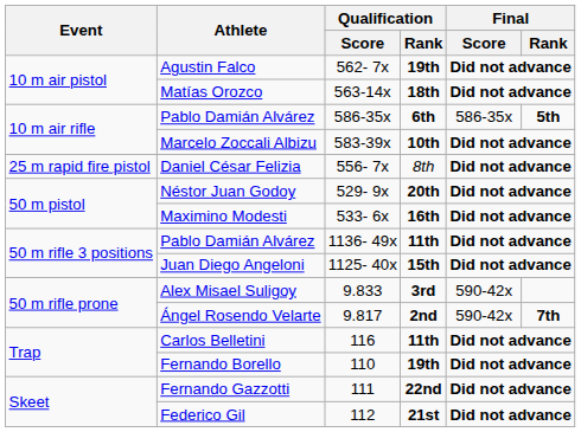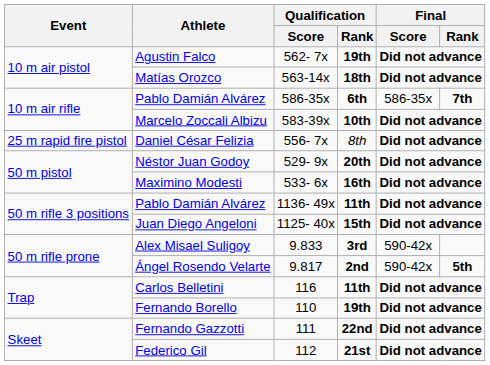 <table class="wikitable" style="font-size:90%">
 <tr>
 <th rowspan="2">Event</th>
 <th rowspan="2">Athlete</th>
 <th colspan="2">Qualification</th>
 <th colspan="2">Final</th>
 </tr>
 <tr>
 <th>Score</th>
 <th>Rank</th>
 <th>Score</th>
 <th>Rank</th>
 </tr>
 <tr>
 <td rowspan=2><a href='#'>10 m air pistol</a></td>
 <td><a href='#'>Agustin Falco</a></td>
 <td align=center>562- 7x</td>
 <td align=center><strong>19th</strong></td>
 <td align="center" colspan="7"><strong>Did not advance</strong></td>
 </tr>
 <tr>
 <td><a href='#'>Matías Orozco</a></td>
 <td align=center>563-14x</td>
 <td align=center><strong>18th</strong></td>
 <td align="center" colspan="7"><strong>Did not advance</strong></td>
 </tr>
 <tr>
 <td rowspan=2><a href='#'>10 m air rifle</a></td>
 <td><a href='#'>Pablo Damián Alvárez</a></td>
 <td align=center>586-35x</td>
 <td align=center><strong>6th</strong></td>
 <td align=center>586-35x</td>
-<td align=center><strong>5th</strong></td>
+<td align=center><strong>7th</strong></td>
 </tr>
 <tr>
 <td><a href='#'>Marcelo Zoccali Albizu</a></td>
 <td align=center>583-39x</td>
 <td align=center><strong>10th</strong></td>
 <td align="center" colspan="7"><strong>Did not advance</strong></td>
 </tr>
 <tr>
 <td rowspan=1><a href='#'>25 m rapid fire pistol</a></td>
 <td><a href='#'>Daniel César Felizia</a></td>
 <td align=center>556- 7x</td>
 <td align=center><em>8th</em></td>
 <td align="center" colspan="7"><strong>Did not advance</strong></td>
 </tr>
 <tr>
 <td rowspan=2><a href='#'>50 m pistol</a></td>
 <td><a href='#'>Néstor Juan Godoy</a></td>
 <td align=center>529- 9x</td>
 <td align=center><strong>20th</strong></td>
 <td align="center" colspan="7"><strong>Did not advance</strong></td>
 </tr>
 <tr>
 <td><a href='#'>Maximino Modesti</a></td>
 <td align=center>533- 6x</td>
 <td align=center><strong>16th</strong></td>
 <td align="center" colspan="7"><strong>Did not advance</strong></td>
 </tr>
 <tr>
 <td rowspan=2><a href='#'>50 m rifle 3 positions</a></td>
 <td><a href='#'>Pablo Damián Alvárez</a></td>
 <td align=center>1136- 49x</td>
 <td align=center><strong>11th</strong></td>
 <td align="center" colspan="7"><strong>Did not advance</strong></td>
 </tr>
 <tr>
 <td><a href='#'>Juan Diego Angeloni</a></td>
 <td align=center>1125- 40x</td>
 <td align=center><strong>15th</strong></td>
 <td align="center" colspan="7"><strong>Did not advance</strong></td>
 </tr>
 <tr>
 <td rowspan=2><a href='#'>50 m rifle prone</a></td>
 <td><a href='#'>Alex Misael Suligoy</a></td>
 <td align=center>9.833</td>
 <td align=center><strong>3rd</strong></td>
 <td align=center>590-42x</td>
 <td align=center></td>
 </tr>
 <tr>
 <td><a href='#'>Ángel Rosendo Velarte</a></td>
 <td align=center>9.817</td>
 <td align=center><strong>2nd</strong></td>
 <td align=center>590-42x</td>
-<td align=center><strong>7th</strong></td>
+<td align=center><strong>5th</strong></td>
 </tr>
 <tr>
 <td rowspan=2><a href='#'>Trap</a></td>
 <td><a href='#'>Carlos Belletini</a></td>
 <td align=center>116</td>
 <td align=center><strong>11th</strong></td>
 <td align="center" colspan="7"><strong>Did not advance</strong></td>
 </tr>
 <tr>
 <td><a href='#'>Fernando Borello</a></td>
 <td align=center>110</td>
 <td align=center><strong>19th</strong></td>
 <td align="center" colspan="7"><strong>Did not advance</strong></td>
 </tr>
 <tr>
 <td rowspan=2><a href='#'>Skeet</a></td>
 <td><a href='#'>Fernando Gazzotti</a></td>
 <td align=center>111</td>
 <td align=center><strong>22nd</strong></td>
 <td align="center" colspan="7"><strong>Did not advance</strong></td>
 </tr>
 <tr>
 <td><a href='#'>Federico Gil</a></td>
 <td align=center>112</td>
 <td align=center><strong>21st</strong></td>
 <td align="center" colspan="7"><strong>Did not advance</strong></td>
 </tr>
 </table>
